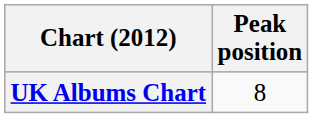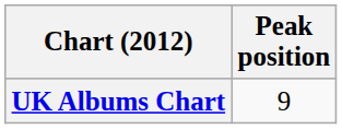 <table class="wikitable sortable plainrowheaders">
 <tr>
 <th>Chart (2012)</th>
 <th>Peak<br>position</th>
 </tr>
 <tr>
 <th scope="row"><a href='#'>UK Albums Chart</a></th>
-<td style="text-align:center;">8</td>
+<td style="text-align:center;">9</td>
 </tr>
 </table>
